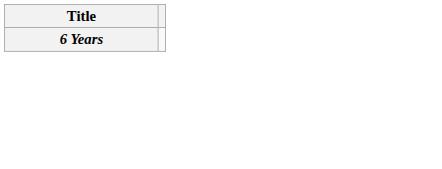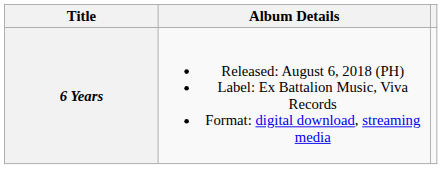 <table class="wikitable plainrowheaders" style="text-align:center;">
 <tr>
 <th scope="col" style="width:10em;">Title</th>
+<th scope="col" style="width:18em;">Album Details</th>
 <th scope="col" class="unsortable"></th>
 </tr>
 <tr>
 <th scope="row"><em>6 Years</em></th>
+<td><br><ul><li>Released: August 6, 2018 <span>(PH)</span></li><li>Label: Ex Battalion Music, Viva Records</li><li>Format: <a href='#'>digital download</a>, <a href='#'>streaming media</a></li></ul></td>
 <td></td>
 </tr>
 </table>
